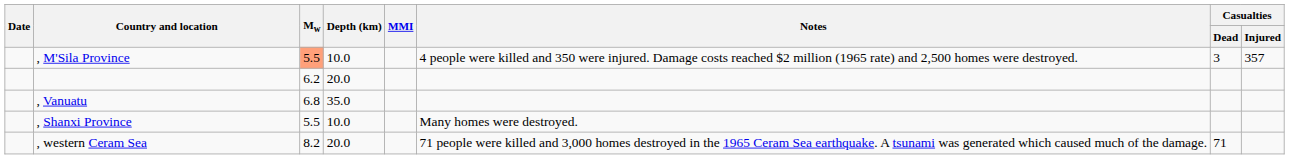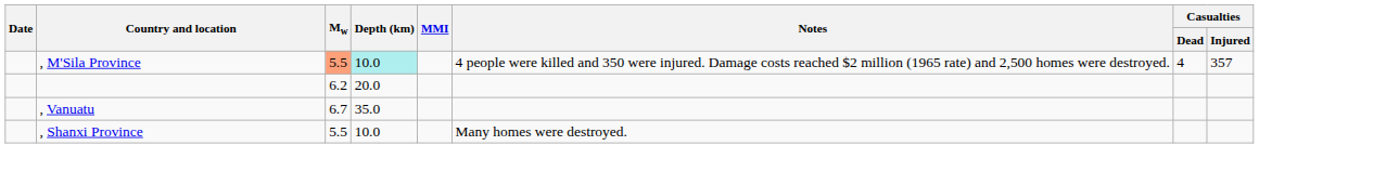 <table class="wikitable sortable sort-under" style="border:1px black; margin-left:1em;">
 <tr>
 <th rowspan="2"><small>Date</small></th>
 <th rowspan="2" style="width: 310px"><small>Country and location</small></th>
 <th rowspan="2"><small>M<sub>w</sub></small></th>
 <th rowspan="2"><small>Depth (km)</small></th>
 <th rowspan="2"><small><a href='#'>MMI</a></small></th>
 <th rowspan="2" class="unsortable"><small>Notes</small></th>
 <th colspan="2"><small>Casualties</small></th>
 </tr>
 <tr>
 <th><small>Dead</small></th>
 <th><small>Injured</small></th>
 </tr>
 <tr>
 <td></td>
 <td>, <a href='#'>M'Sila Province</a></td>
 <td style="background: lightsalmon;">5.5</td>
-<td>10.0</td>
+<td style="background: paleturquoise;">10.0</td>
 <td></td>
 <td>4 people were killed and 350 were injured. Damage costs reached $2 million (1965 rate) and 2,500 homes were destroyed.</td>
-<td>3</td>
+<td>4</td>
 <td>357</td>
 </tr>
 <tr>
 <td></td>
 <td></td>
 <td>6.2</td>
 <td>20.0</td>
 <td></td>
 <td></td>
 <td></td>
 <td></td>
 </tr>
 <tr>
 <td></td>
 <td>, <a href='#'>Vanuatu</a></td>
-<td>6.8</td>
+<td>6.7</td>
 <td>35.0</td>
 <td></td>
 <td></td>
 <td></td>
 <td></td>
 </tr>
 <tr>
 <td></td>
 <td>, <a href='#'>Shanxi Province</a></td>
 <td>5.5</td>
 <td>10.0</td>
 <td></td>
 <td>Many homes were destroyed.</td>
 <td></td>
 <td></td>
 </tr>
-<tr>
-<td></td>
-<td>, western <a href='#'>Ceram Sea</a></td>
-<td>8.2</td>
-<td>20.0</td>
-<td></td>
-<td>71 people were killed and 3,000 homes destroyed in the <a href='#'>1965 Ceram Sea earthquake</a>. A <a href='#'>tsunami</a> was generated which caused much of the damage.</td>
-<td>71</td>
-<td></td>
-</tr>
 </table>
